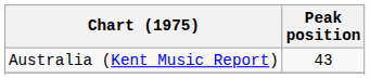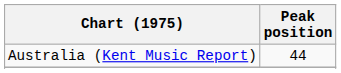 <table class="wikitable">
 <tr>
 <th>Chart (1975)</th>
 <th>Peak<br>position</th>
 </tr>
 <tr>
 <td>Australia (<a href='#'>Kent Music Report</a>)</td>
-<td style="text-align:center;">43</td>
+<td style="text-align:center;">44</td>
 </tr>
 <tr>
 </tr>
 <tr>
 </tr>
 </table>
